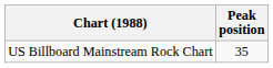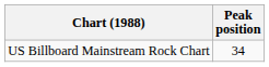 <table class="wikitable sortable">
 <tr>
 <th>Chart (1988)</th>
 <th>Peak<br>position</th>
 </tr>
 <tr>
 <td align="left">US Billboard Mainstream Rock Chart</td>
-<td style="text-align:center;">35</td>
+<td style="text-align:center;">34</td>
 </tr>
 </table>
